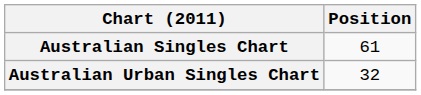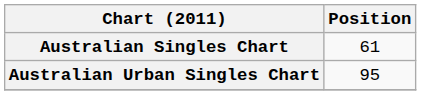 <table class="wikitable sortable plainrowheaders">
 <tr>
 <th scope="col">Chart (2011)</th>
 <th scope="col">Position</th>
 </tr>
 <tr>
 <th scope="row">Australian Singles Chart</th>
 <td style="text-align:center;">61</td>
 </tr>
 <tr>
 <th scope="row">Australian Urban Singles Chart</th>
-<td style="text-align:center;">32</td>
+<td style="text-align:center;">95</td>
 </tr>
 <tr>
 </tr>
 </table>
